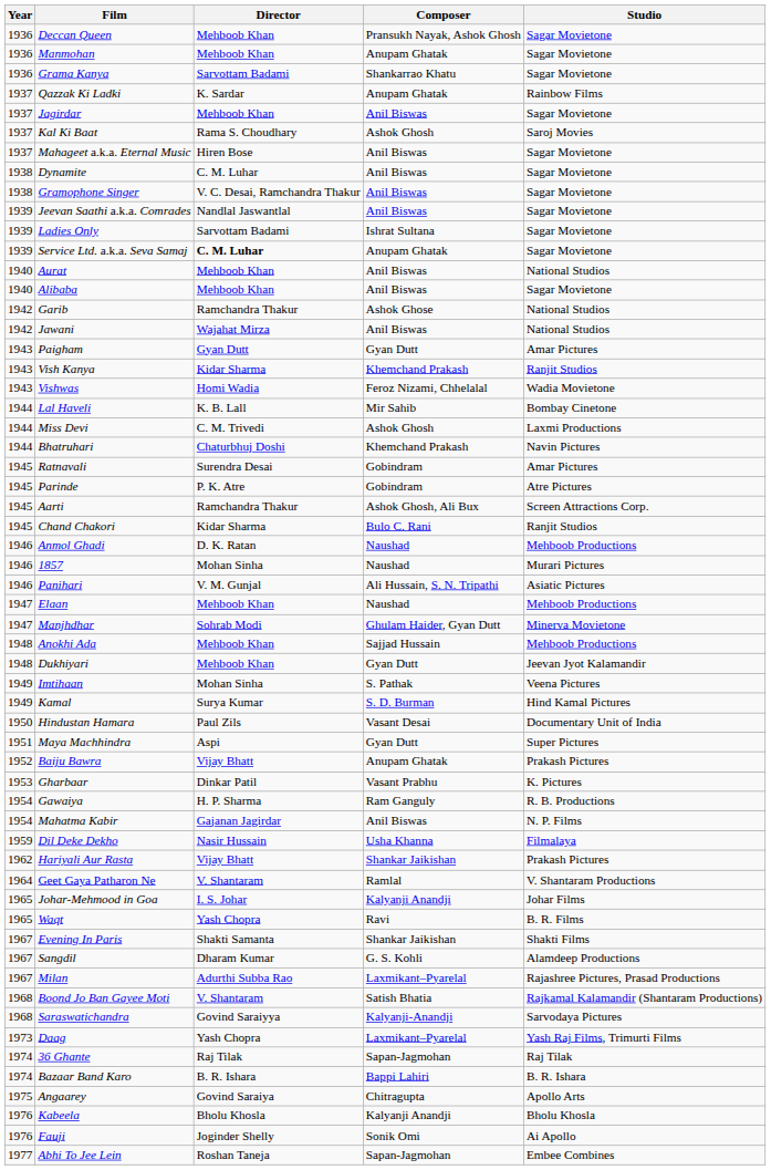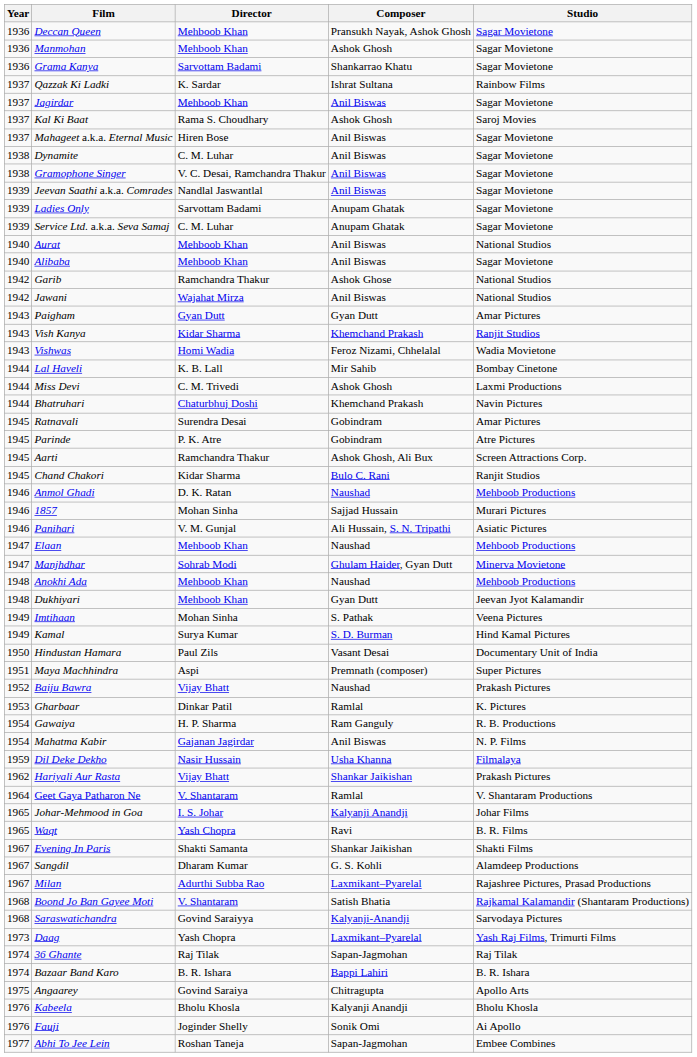 <table class="wikitable">
 <tr>
 <th>Year</th>
 <th>Film</th>
 <th>Director</th>
 <th>Composer</th>
 <th>Studio</th>
 </tr>
 <tr>
 <td>1936</td>
 <td><em><a href='#'>Deccan Queen</a></em></td>
 <td><a href='#'>Mehboob Khan</a></td>
 <td>Pransukh Nayak, Ashok Ghosh</td>
 <td><a href='#'>Sagar Movietone</a></td>
 </tr>
 <tr>
 <td>1936</td>
 <td><em><a href='#'>Manmohan</a></em></td>
 <td><a href='#'>Mehboob Khan</a></td>
-<td>Anupam Ghatak</td>
+<td>Ashok Ghosh</td>
 <td>Sagar Movietone</td>
 </tr>
 <tr>
 <td>1936</td>
 <td><em><a href='#'>Grama Kanya</a></em></td>
 <td><a href='#'>Sarvottam Badami</a></td>
 <td>Shankarrao Khatu</td>
 <td>Sagar Movietone</td>
 </tr>
 <tr>
 <td>1937</td>
 <td><em>Qazzak Ki Ladki</em></td>
 <td>K. Sardar</td>
-<td>Anupam Ghatak</td>
+<td>Ishrat Sultana</td>
 <td>Rainbow Films</td>
 </tr>
 <tr>
 <td>1937</td>
 <td><em><a href='#'>Jagirdar</a></em></td>
 <td><a href='#'>Mehboob Khan</a></td>
 <td><a href='#'>Anil Biswas</a></td>
 <td>Sagar Movietone</td>
 </tr>
 <tr>
 <td>1937</td>
 <td><em>Kal Ki Baat</em></td>
 <td>Rama S. Choudhary</td>
 <td>Ashok Ghosh</td>
 <td>Saroj Movies</td>
 </tr>
 <tr>
 <td>1937</td>
 <td><em>Mahageet</em> a.k.a. <em>Eternal Music</em></td>
 <td>Hiren Bose</td>
 <td>Anil Biswas</td>
 <td>Sagar Movietone</td>
 </tr>
 <tr>
 <td>1938</td>
 <td><em>Dynamite</em></td>
 <td>C. M. Luhar</td>
 <td>Anil Biswas</td>
 <td>Sagar Movietone</td>
 </tr>
 <tr>
 <td>1938</td>
 <td><em><a href='#'>Gramophone Singer</a></em></td>
 <td>V. C. Desai, Ramchandra Thakur</td>
 <td><a href='#'>Anil Biswas</a></td>
 <td>Sagar Movietone</td>
 </tr>
 <tr>
 <td>1939</td>
 <td><em>Jeevan Saathi</em> a.k.a. <em>Comrades</em></td>
 <td>Nandlal Jaswantlal</td>
 <td><a href='#'>Anil Biswas</a></td>
 <td>Sagar Movietone</td>
 </tr>
 <tr>
 <td>1939</td>
 <td><em><a href='#'>Ladies Only</a></em></td>
 <td>Sarvottam Badami</td>
-<td>Ishrat Sultana</td>
+<td>Anupam Ghatak</td>
 <td>Sagar Movietone</td>
 </tr>
 <tr>
 <td>1939</td>
 <td><em>Service Ltd.</em> a.k.a. <em>Seva Samaj</em></td>
-<td><strong>C. M. Luhar</strong></td>
+<td>C. M. Luhar</td>
 <td>Anupam Ghatak</td>
 <td>Sagar Movietone</td>
 </tr>
 <tr>
 <td>1940</td>
 <td><em><a href='#'>Aurat</a></em></td>
 <td><a href='#'>Mehboob Khan</a></td>
 <td>Anil Biswas</td>
 <td>National Studios</td>
 </tr>
 <tr>
 <td>1940</td>
 <td><em><a href='#'>Alibaba</a></em></td>
 <td><a href='#'>Mehboob Khan</a></td>
 <td>Anil Biswas</td>
 <td>Sagar Movietone</td>
 </tr>
 <tr>
 <td>1942</td>
 <td><em>Garib</em></td>
 <td>Ramchandra Thakur</td>
 <td>Ashok Ghose</td>
 <td>National Studios</td>
 </tr>
 <tr>
 <td>1942</td>
 <td><em>Jawani</em></td>
 <td><a href='#'>Wajahat Mirza</a></td>
 <td>Anil Biswas</td>
 <td>National Studios</td>
 </tr>
 <tr>
 <td>1943</td>
 <td><em>Paigham</em></td>
 <td><a href='#'>Gyan Dutt</a></td>
 <td>Gyan Dutt</td>
 <td>Amar Pictures</td>
 </tr>
 <tr>
 <td>1943</td>
 <td><em>Vish Kanya</em></td>
 <td><a href='#'>Kidar Sharma</a></td>
 <td><a href='#'>Khemchand Prakash</a></td>
 <td><a href='#'>Ranjit Studios</a></td>
 </tr>
 <tr>
 <td>1943</td>
 <td><em><a href='#'>Vishwas</a></em></td>
 <td><a href='#'>Homi Wadia</a></td>
 <td>Feroz Nizami, Chhelalal</td>
 <td>Wadia Movietone</td>
 </tr>
 <tr>
 <td>1944</td>
 <td><em><a href='#'>Lal Haveli</a></em></td>
 <td>K. B. Lall</td>
 <td>Mir Sahib</td>
 <td>Bombay Cinetone</td>
 </tr>
 <tr>
 <td>1944</td>
 <td><em>Miss Devi</em></td>
 <td>C. M. Trivedi</td>
 <td>Ashok Ghosh</td>
 <td>Laxmi Productions</td>
 </tr>
 <tr>
 <td>1944</td>
 <td><em>Bhatruhari</em></td>
 <td><a href='#'>Chaturbhuj Doshi</a></td>
 <td>Khemchand Prakash</td>
 <td>Navin Pictures</td>
 </tr>
 <tr>
 <td>1945</td>
 <td><em>Ratnavali</em></td>
 <td>Surendra Desai</td>
 <td>Gobindram</td>
 <td>Amar Pictures</td>
 </tr>
 <tr>
 <td>1945</td>
 <td><em>Parinde</em></td>
 <td>P. K. Atre</td>
 <td>Gobindram</td>
 <td>Atre Pictures</td>
 </tr>
 <tr>
 <td>1945</td>
 <td><em>Aarti</em></td>
 <td>Ramchandra Thakur</td>
 <td>Ashok Ghosh, Ali Bux</td>
 <td>Screen Attractions Corp.</td>
 </tr>
 <tr>
 <td>1945</td>
 <td><em>Chand Chakori</em></td>
 <td>Kidar Sharma</td>
 <td><a href='#'>Bulo C. Rani</a></td>
 <td>Ranjit Studios</td>
 </tr>
 <tr>
 <td>1946</td>
 <td><em><a href='#'>Anmol Ghadi</a></em></td>
 <td>D. K. Ratan</td>
 <td><a href='#'>Naushad</a></td>
 <td><a href='#'>Mehboob Productions</a></td>
 </tr>
 <tr>
 <td>1946</td>
 <td><em><a href='#'>1857</a></em></td>
 <td>Mohan Sinha</td>
-<td>Naushad</td>
+<td>Sajjad Hussain</td>
 <td>Murari Pictures</td>
 </tr>
 <tr>
 <td>1946</td>
 <td><em><a href='#'>Panihari</a></em></td>
 <td>V. M. Gunjal</td>
 <td>Ali Hussain, <a href='#'>S. N. Tripathi</a></td>
 <td>Asiatic Pictures</td>
 </tr>
 <tr>
 <td>1947</td>
 <td><em><a href='#'>Elaan</a></em></td>
 <td><a href='#'>Mehboob Khan</a></td>
 <td>Naushad</td>
 <td><a href='#'>Mehboob Productions</a></td>
 </tr>
 <tr>
 <td>1947</td>
 <td><em><a href='#'>Manjhdhar</a></em></td>
 <td><a href='#'>Sohrab Modi</a></td>
 <td><a href='#'>Ghulam Haider</a>, Gyan Dutt</td>
 <td><a href='#'>Minerva Movietone</a></td>
 </tr>
 <tr>
 <td>1948</td>
 <td><em><a href='#'>Anokhi Ada</a></em></td>
 <td><a href='#'>Mehboob Khan</a></td>
-<td>Sajjad Hussain</td>
+<td>Naushad</td>
 <td><a href='#'>Mehboob Productions</a></td>
 </tr>
 <tr>
 <td>1948</td>
 <td><em>Dukhiyari</em></td>
 <td><a href='#'>Mehboob Khan</a></td>
 <td>Gyan Dutt</td>
 <td>Jeevan Jyot Kalamandir</td>
 </tr>
 <tr>
 <td>1949</td>
 <td><em><a href='#'>Imtihaan</a></em></td>
 <td>Mohan Sinha</td>
 <td>S. Pathak</td>
 <td>Veena Pictures</td>
 </tr>
 <tr>
 <td>1949</td>
 <td><em>Kamal</em></td>
 <td>Surya Kumar</td>
 <td><a href='#'>S. D. Burman</a></td>
 <td>Hind Kamal Pictures</td>
 </tr>
 <tr>
 <td>1950</td>
 <td><em>Hindustan Hamara</em></td>
 <td>Paul Zils</td>
 <td>Vasant Desai</td>
 <td>Documentary Unit of India</td>
 </tr>
 <tr>
 <td>1951</td>
 <td><em>Maya Machhindra</em></td>
 <td>Aspi</td>
-<td>Gyan Dutt</td>
+<td>Premnath (composer)</td>
 <td>Super Pictures</td>
 </tr>
 <tr>
 <td>1952</td>
 <td><em><a href='#'>Baiju Bawra</a></em></td>
 <td><a href='#'>Vijay Bhatt</a></td>
-<td>Anupam Ghatak</td>
+<td>Naushad</td>
 <td>Prakash Pictures</td>
 </tr>
 <tr>
 <td>1953</td>
 <td><em>Gharbaar</em></td>
 <td>Dinkar Patil</td>
-<td>Vasant Prabhu</td>
+<td>Ramlal</td>
 <td>K. Pictures</td>
 </tr>
 <tr>
 <td>1954</td>
 <td><em>Gawaiya</em></td>
 <td>H. P. Sharma</td>
 <td>Ram Ganguly</td>
 <td>R. B. Productions</td>
 </tr>
 <tr>
 <td>1954</td>
 <td><em>Mahatma Kabir</em></td>
 <td><a href='#'>Gajanan Jagirdar</a></td>
 <td>Anil Biswas</td>
 <td>N. P. Films</td>
 </tr>
 <tr>
 <td>1959</td>
 <td><em><a href='#'>Dil Deke Dekho</a></em></td>
 <td><a href='#'>Nasir Hussain</a></td>
 <td><a href='#'>Usha Khanna</a></td>
 <td><a href='#'>Filmalaya</a></td>
 </tr>
 <tr>
 <td>1962</td>
 <td><em><a href='#'>Hariyali Aur Rasta</a></em></td>
 <td><a href='#'>Vijay Bhatt</a></td>
 <td><a href='#'>Shankar Jaikishan</a></td>
 <td>Prakash Pictures</td>
 </tr>
 <tr>
 <td>1964</td>
 <td><a href='#'>Geet Gaya Patharon Ne</a></td>
 <td><a href='#'>V. Shantaram</a></td>
 <td>Ramlal</td>
 <td>V. Shantaram Productions</td>
 </tr>
 <tr>
 <td>1965</td>
 <td><em>Johar-Mehmood in Goa</em></td>
 <td><a href='#'>I. S. Johar</a></td>
 <td><a href='#'>Kalyanji Anandji</a></td>
 <td>Johar Films</td>
 </tr>
 <tr>
 <td>1965</td>
 <td><em><a href='#'>Waqt</a></em></td>
 <td><a href='#'>Yash Chopra</a></td>
 <td>Ravi</td>
 <td>B. R. Films</td>
 </tr>
 <tr>
 <td>1967</td>
 <td><em><a href='#'>Evening In Paris</a></em></td>
 <td>Shakti Samanta</td>
 <td>Shankar Jaikishan</td>
 <td>Shakti Films</td>
 </tr>
 <tr>
 <td>1967</td>
 <td><em>Sangdil</em></td>
 <td>Dharam Kumar</td>
 <td>G. S. Kohli</td>
 <td>Alamdeep Productions</td>
 </tr>
 <tr>
 <td>1967</td>
 <td><em><a href='#'>Milan</a></em></td>
 <td><a href='#'>Adurthi Subba Rao</a></td>
 <td><a href='#'>Laxmikant–Pyarelal</a></td>
 <td>Rajashree Pictures, Prasad Productions</td>
 </tr>
 <tr>
 <td>1968</td>
 <td><em><a href='#'>Boond Jo Ban Gayee Moti</a></em></td>
 <td><a href='#'>V. Shantaram</a></td>
 <td>Satish Bhatia</td>
 <td><a href='#'>Rajkamal Kalamandir</a> (Shantaram Productions)</td>
 </tr>
 <tr>
 <td>1968</td>
 <td><em><a href='#'>Saraswatichandra</a></em></td>
 <td>Govind Saraiyya</td>
 <td><a href='#'>Kalyanji-Anandji</a></td>
 <td>Sarvodaya Pictures</td>
 </tr>
 <tr>
 <td>1973</td>
 <td><em><a href='#'>Daag</a></em></td>
 <td>Yash Chopra</td>
 <td><a href='#'>Laxmikant–Pyarelal</a></td>
 <td><a href='#'>Yash Raj Films</a>, Trimurti Films</td>
 </tr>
 <tr>
 <td>1974</td>
 <td><em><a href='#'>36 Ghante</a></em></td>
 <td>Raj Tilak</td>
 <td>Sapan-Jagmohan</td>
 <td>Raj Tilak</td>
 </tr>
 <tr>
 <td>1974</td>
 <td><em>Bazaar Band Karo</em></td>
 <td>B. R. Ishara</td>
 <td><a href='#'>Bappi Lahiri</a></td>
 <td>B. R. Ishara</td>
 </tr>
 <tr>
 <td>1975</td>
 <td><em>Angaarey</em></td>
 <td>Govind Saraiya</td>
 <td>Chitragupta</td>
 <td>Apollo Arts</td>
 </tr>
 <tr>
 <td>1976</td>
 <td><em><a href='#'>Kabeela</a></em></td>
 <td>Bholu Khosla</td>
 <td>Kalyanji Anandji</td>
 <td>Bholu Khosla</td>
 </tr>
 <tr>
 <td>1976</td>
 <td><em><a href='#'>Fauji</a></em></td>
 <td>Joginder Shelly</td>
 <td>Sonik Omi</td>
 <td>Ai Apollo</td>
 </tr>
 <tr>
 <td>1977</td>
 <td><em><a href='#'>Abhi To Jee Lein</a></em></td>
 <td>Roshan Taneja</td>
 <td>Sapan-Jagmohan</td>
 <td>Embee Combines</td>
 </tr>
 </table>
